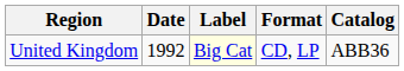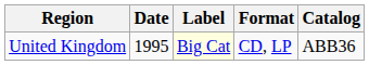 <table class="wikitable">
 <tr>
 <th>Region</th>
 <th>Date</th>
 <th>Label</th>
 <th>Format</th>
 <th>Catalog</th>
 </tr>
 <tr>
 <td><a href='#'>United Kingdom</a></td>
-<td>1992</td>
+<td>1995</td>
 <td style="background: lightyellow;"><a href='#'>Big Cat</a></td>
 <td><a href='#'>CD</a>, <a href='#'>LP</a></td>
 <td>ABB36</td>
 </tr>
 </table>
